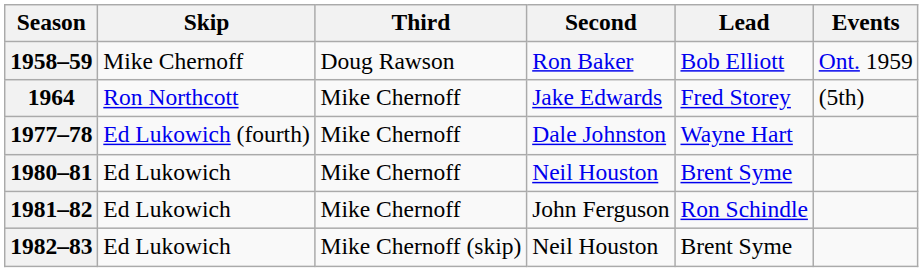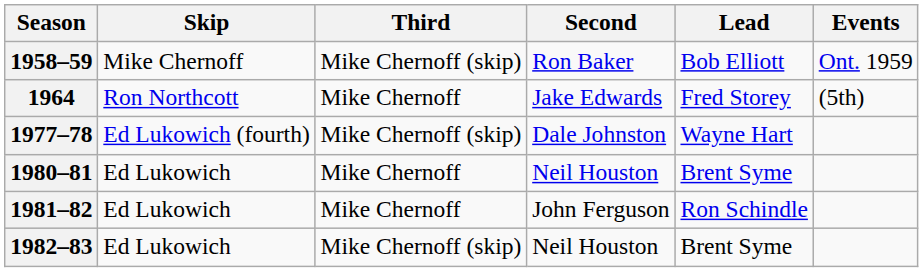 <table class="wikitable">
 <tr>
 <th scope="col">Season</th>
 <th scope="col">Skip</th>
 <th scope="col">Third</th>
 <th scope="col">Second</th>
 <th scope="col">Lead</th>
 <th scope="col">Events</th>
 </tr>
 <tr>
 <th scope="row">1958–59</th>
 <td>Mike Chernoff</td>
-<td>Doug Rawson</td>
+<td>Mike Chernoff (skip)</td>
 <td><a href='#'>Ron Baker</a></td>
 <td><a href='#'>Bob Elliott</a></td>
 <td><a href='#'>Ont.</a> 1959 </td>
 </tr>
 <tr>
 <th scope="row">1964</th>
 <td><a href='#'>Ron Northcott</a></td>
 <td>Mike Chernoff</td>
 <td><a href='#'>Jake Edwards</a></td>
 <td><a href='#'>Fred Storey</a></td>
 <td> (5th)</td>
 </tr>
 <tr>
 <th scope="row">1977–78</th>
 <td><a href='#'>Ed Lukowich</a> (fourth)</td>
-<td>Mike Chernoff</td>
+<td>Mike Chernoff (skip)</td>
 <td><a href='#'>Dale Johnston</a></td>
 <td><a href='#'>Wayne Hart</a></td>
 <td> <br> </td>
 </tr>
 <tr>
 <th scope="row">1980–81</th>
 <td>Ed Lukowich</td>
 <td>Mike Chernoff</td>
 <td><a href='#'>Neil Houston</a></td>
 <td><a href='#'>Brent Syme</a></td>
 <td></td>
 </tr>
 <tr>
 <th scope="row">1981–82</th>
 <td>Ed Lukowich</td>
 <td>Mike Chernoff</td>
 <td>John Ferguson</td>
 <td><a href='#'>Ron Schindle</a></td>
 </tr>
 <tr>
 <th scope="row">1982–83</th>
 <td>Ed Lukowich</td>
 <td>Mike Chernoff (skip)</td>
 <td>Neil Houston</td>
 <td>Brent Syme</td>
 <td> </td>
 </tr>
 </table>
